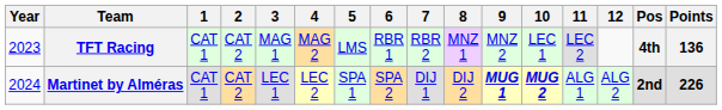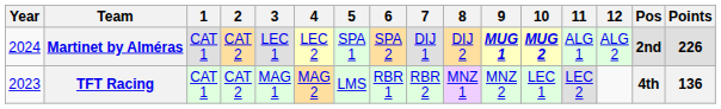 <table class="wikitable" style="text-align:center; font-size:85%">
 <tr>
 <th>Year</th>
 <th>Team</th>
 <th>1</th>
 <th>2</th>
 <th>3</th>
 <th>4</th>
 <th>5</th>
 <th>6</th>
 <th>7</th>
 <th>8</th>
 <th>9</th>
 <th>10</th>
 <th>11</th>
 <th>12</th>
 <th>Pos</th>
 <th>Points</th>
 </tr>
 <tr>
+<td><a href='#'>2024</a></td>
+<th nowrap><a href='#'>Martinet by Alméras</a></th>
+<td style="background:#DFDFDF;"><a href='#'>CAT<br>1</a><br></td>
+<td style="background:#FFDF9F;"><a href='#'>CAT<br>2</a><br></td>
+<td style="background:#DFDFDF;"><a href='#'>LEC<br>1</a><br></td>
+<td style="background:#FFFFBF;"><a href='#'>LEC<br>2</a><br></td>
+<td style="background:#DFFFDF;"><a href='#'>SPA<br>1</a><br></td>
+<td style="background:#FFDF9F;"><a href='#'>SPA<br>2</a><br></td>
+<td style="background:#DFDFDF"><a href='#'>DIJ<br>1</a><br></td>
+<td style="background:#FFDF9F"><a href='#'>DIJ<br>2</a><br></td>
+<td style="background:#FFFFBF"><strong><em><a href='#'>MUG<br>1</a></em></strong><br></td>
+<td style="background:#FFFFBF"><strong><em><a href='#'>MUG<br>2</a></em></strong><br></td>
+<td style="background:#DFFFDF"><a href='#'>ALG<br>1</a><br></td>
+<td style="background:#DFFFDF"><a href='#'>ALG<br>2</a><br></td>
+<th style="background:#DFDFDF">2nd</th>
+<th style="background:#DFDFDF">226</th>
+</tr>
+<tr>
 <td><a href='#'>2023</a></td>
 <th nowrap><a href='#'>TFT Racing</a></th>
 <td style="background:#DFFFDF;"><a href='#'>CAT<br>1</a><br></td>
 <td style="background:#DFFFDF;"><a href='#'>CAT<br>2</a><br></td>
 <td style="background:#DFFFDF;"><a href='#'>MAG<br>1</a><br></td>
 <td style="background:#FFDF9F;"><a href='#'>MAG<br>2</a><br></td>
 <td style="background:#DFFFDF;"><a href='#'>LMS</a><br></td>
 <td style="background:#DFFFDF;"><a href='#'>RBR<br>1</a><br></td>
 <td style="background:#DFFFDF;"><a href='#'>RBR<br>2</a><br></td>
 <td style="background:#EFCFFF;"><a href='#'>MNZ<br>1</a><br></td>
 <td style="background:#DFFFDF;"><a href='#'>MNZ<br>2</a><br></td>
 <td style="background:#DFFFDF;"><a href='#'>LEC<br>1</a><br></td>
 <td style="background:#DFDFDF;"><a href='#'>LEC<br>2</a><br></td>
 <td></td>
 <th>4th</th>
 <th>136</th>
 </tr>
-<tr>
-<td><a href='#'>2024</a></td>
-<th nowrap><a href='#'>Martinet by Alméras</a></th>
-<td style="background:#DFDFDF;"><a href='#'>CAT<br>1</a><br></td>
-<td style="background:#FFDF9F;"><a href='#'>CAT<br>2</a><br></td>
-<td style="background:#DFDFDF;"><a href='#'>LEC<br>1</a><br></td>
-<td style="background:#FFFFBF;"><a href='#'>LEC<br>2</a><br></td>
-<td style="background:#DFFFDF;"><a href='#'>SPA<br>1</a><br></td>
-<td style="background:#FFDF9F;"><a href='#'>SPA<br>2</a><br></td>
-<td style="background:#DFDFDF"><a href='#'>DIJ<br>1</a><br></td>
-<td style="background:#FFDF9F"><a href='#'>DIJ<br>2</a><br></td>
-<td style="background:#FFFFBF"><strong><em><a href='#'>MUG<br>1</a></em></strong><br></td>
-<td style="background:#FFFFBF"><strong><em><a href='#'>MUG<br>2</a></em></strong><br></td>
-<td style="background:#DFFFDF"><a href='#'>ALG<br>1</a><br></td>
-<td style="background:#DFFFDF"><a href='#'>ALG<br>2</a><br></td>
-<th style="background:#DFDFDF">2nd</th>
-<th style="background:#DFDFDF">226</th>
-</tr>
 </table>
